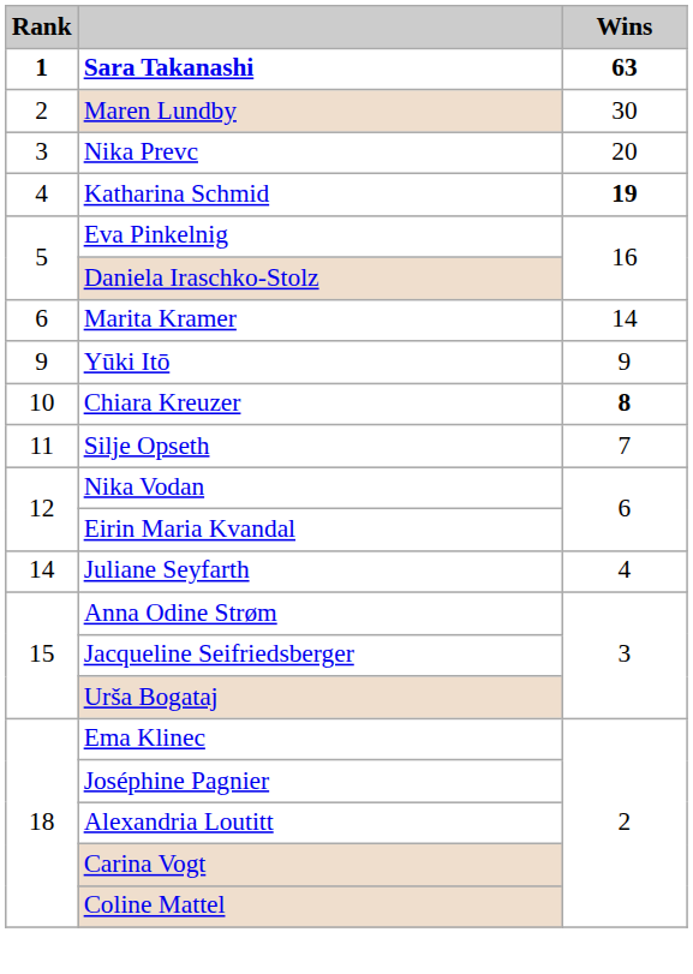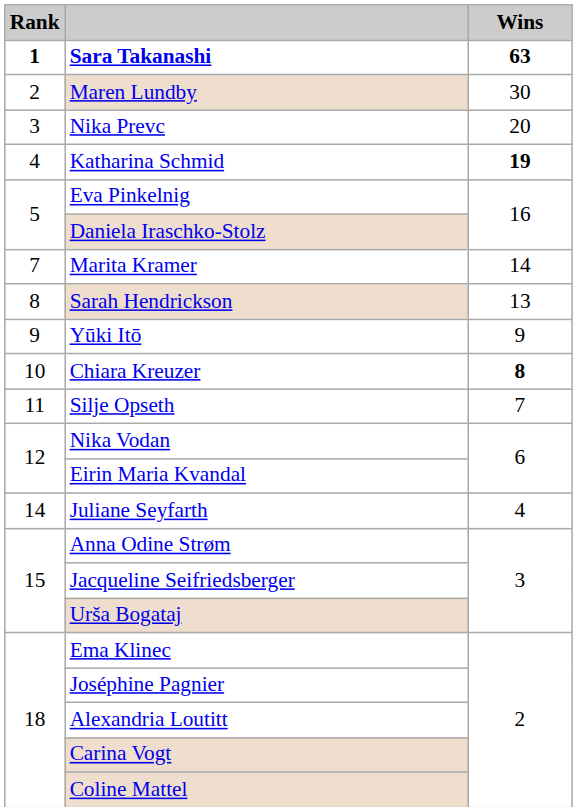 <table class="wikitable plainrowheaders" style="background:#fff; font-size:86%; line-height:16px; border:grey solid 1px; border-collapse:collapse;">
 <tr style="background:#ccc; text-align:center;">
 <th style="background:#ccc;">Rank</th>
 <th style="background:#ccc;" width="254"></th>
 <th style="background:#ccc;" width="60">Wins</th>
 </tr>
 <tr>
 <td align=center><strong>1</strong></td>
 <td> <strong><a href='#'>Sara Takanashi</a></strong></td>
 <td align=center><strong>63</strong></td>
 </tr>
 <tr>
 <td align=center>2</td>
 <td bgcolor=#EFDECD> <a href='#'>Maren Lundby</a></td>
 <td align=center>30</td>
 </tr>
 <tr>
 <td align=center>3</td>
 <td> <a href='#'>Nika Prevc</a></td>
 <td align=center>20</td>
 </tr>
 <tr>
 <td align=center>4</td>
 <td> <a href='#'>Katharina Schmid</a></td>
 <td align=center><strong>19</strong></td>
 </tr>
 <tr>
 <td align=center rowspan=2>5</td>
 <td> <a href='#'>Eva Pinkelnig</a></td>
 <td align=center rowspan=2>16</td>
 </tr>
 <tr>
 <td bgcolor=#EFDECD> <a href='#'>Daniela Iraschko-Stolz</a></td>
 </tr>
 <tr>
-<td align=center>6</td>
+<td align=center>7</td>
 <td> <a href='#'>Marita Kramer</a></td>
 <td align=center>14</td>
+</tr>
+<tr>
+<td align=center>8</td>
+<td bgcolor=#EFDECD> <a href='#'>Sarah Hendrickson</a></td>
+<td align=center>13</td>
 </tr>
 <tr>
 <td align=center>9</td>
 <td> <a href='#'>Yūki Itō</a></td>
 <td align=center>9</td>
 </tr>
 <tr>
 <td align=center>10</td>
 <td> <a href='#'>Chiara Kreuzer</a></td>
 <td align=center><strong>8</strong></td>
 </tr>
 <tr>
 <td align=center>11</td>
 <td> <a href='#'>Silje Opseth</a></td>
 <td align=center>7</td>
 </tr>
 <tr>
 <td align=center rowspan=2>12</td>
 <td> <a href='#'>Nika Vodan</a></td>
 <td align=center rowspan=2>6</td>
 </tr>
 <tr>
 <td> <a href='#'>Eirin Maria Kvandal</a></td>
 </tr>
 <tr>
 <td align=center>14</td>
 <td> <a href='#'>Juliane Seyfarth</a></td>
 <td align=center>4</td>
 </tr>
 <tr>
 <td align=center rowspan=3>15</td>
 <td> <a href='#'>Anna Odine Strøm</a></td>
 <td align=center rowspan=3>3</td>
 </tr>
 <tr>
 <td> <a href='#'>Jacqueline Seifriedsberger</a></td>
 </tr>
 <tr>
 <td bgcolor=#EFDECD> <a href='#'>Urša Bogataj</a></td>
 </tr>
 <tr>
 <td align=center rowspan=5>18</td>
 <td> <a href='#'>Ema Klinec</a></td>
 <td rowspan="5" align=center>2</td>
 </tr>
 <tr>
 <td> <a href='#'>Joséphine Pagnier</a></td>
 </tr>
 <tr>
 <td> <a href='#'>Alexandria Loutitt</a></td>
 </tr>
 <tr>
 <td bgcolor=#EFDECD> <a href='#'>Carina Vogt</a></td>
 </tr>
 <tr bgcolor=#EFDECD>
 <td> <a href='#'>Coline Mattel</a></td>
 </tr>
 </table>
